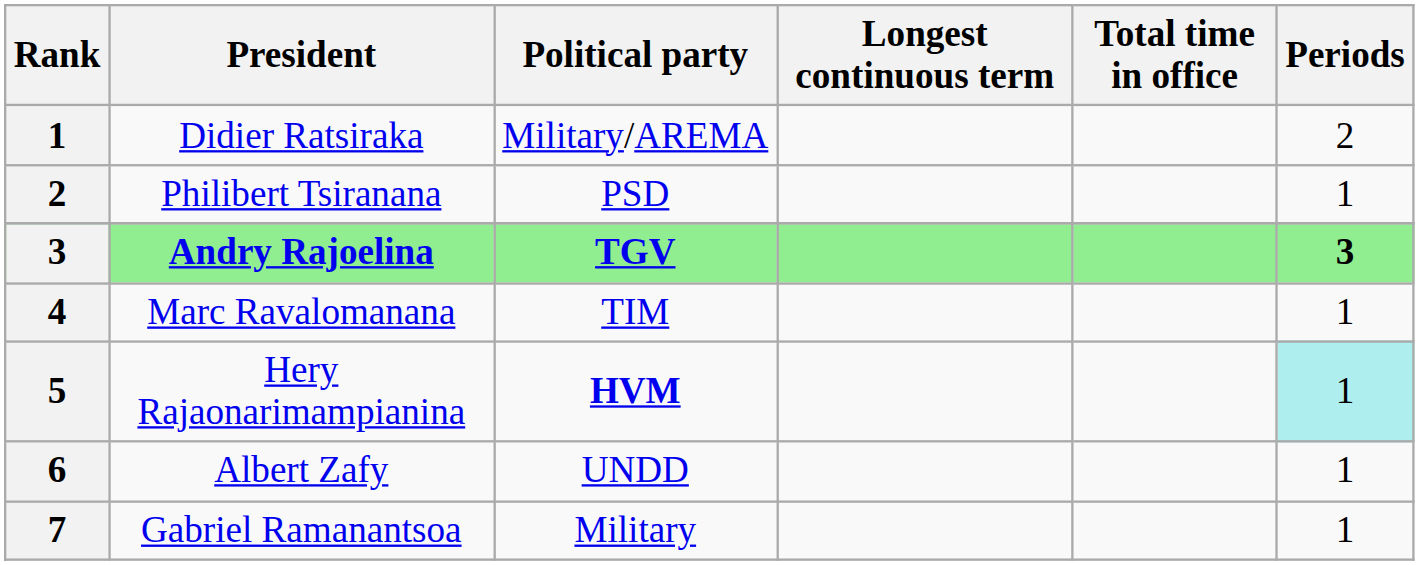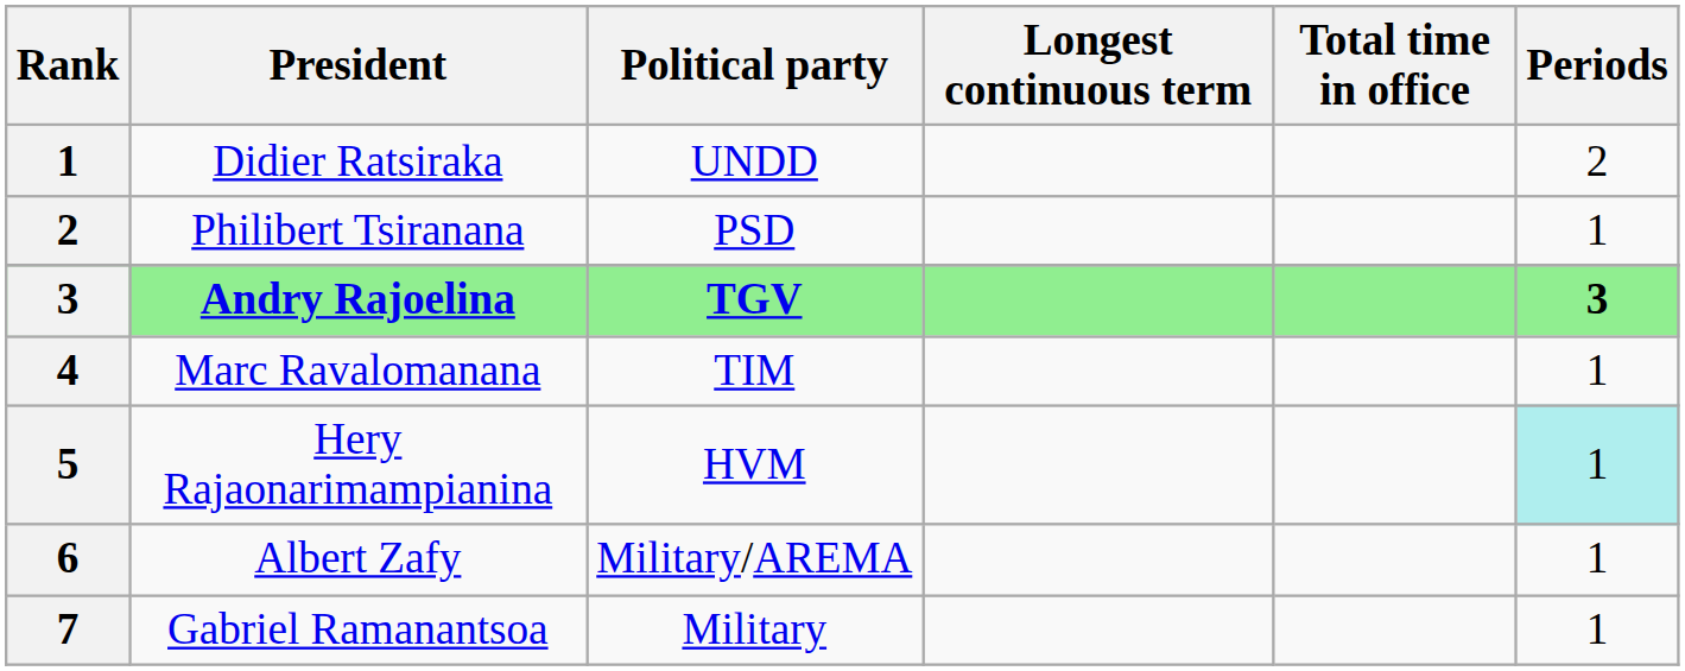 <table class="wikitable" style="text-align:center; border:1px #AAAAFF solid">
 <tr>
 <th>Rank</th>
 <th>President</th>
 <th>Political party</th>
 <th>Longest continuous term</th>
 <th>Total time in office</th>
 <th>Periods</th>
 </tr>
 <tr>
 <th>1</th>
 <td><a href='#'>Didier Ratsiraka</a></td>
-<td><a href='#'>Military</a>/<a href='#'>AREMA</a></td>
+<td><a href='#'>UNDD</a></td>
 <td></td>
 <td></td>
 <td>2</td>
 </tr>
 <tr>
 <th>2</th>
 <td><a href='#'>Philibert Tsiranana</a></td>
 <td><a href='#'>PSD</a></td>
 <td></td>
 <td></td>
 <td>1</td>
 </tr>
 <tr>
 </tr>
 <tr bgcolor="lightgreen">
 <th><strong>3</strong></th>
 <td><strong><a href='#'>Andry Rajoelina</a></strong></td>
 <td><strong><a href='#'>TGV</a></strong></td>
 <td><strong></strong></td>
 <td><strong></strong></td>
 <td><strong>3</strong></td>
 </tr>
 <tr>
 <th>4</th>
 <td><a href='#'>Marc Ravalomanana</a></td>
 <td><a href='#'>TIM</a></td>
 <td></td>
 <td></td>
 <td>1</td>
 </tr>
 <tr>
 <th>5</th>
 <td><a href='#'>Hery Rajaonarimampianina</a></td>
-<td><strong><a href='#'>HVM</a></strong></td>
+<td><a href='#'>HVM</a></td>
 <td></td>
 <td></td>
 <td style="background: paleturquoise;">1</td>
 </tr>
 <tr>
 <th>6</th>
 <td><a href='#'>Albert Zafy</a></td>
-<td><a href='#'>UNDD</a></td>
+<td><a href='#'>Military</a>/<a href='#'>AREMA</a></td>
 <td></td>
 <td></td>
 <td>1</td>
 </tr>
 <tr>
 <th>7</th>
 <td><a href='#'>Gabriel Ramanantsoa</a></td>
 <td><a href='#'>Military</a></td>
 <td></td>
 <td></td>
 <td>1</td>
 </tr>
 </table>
